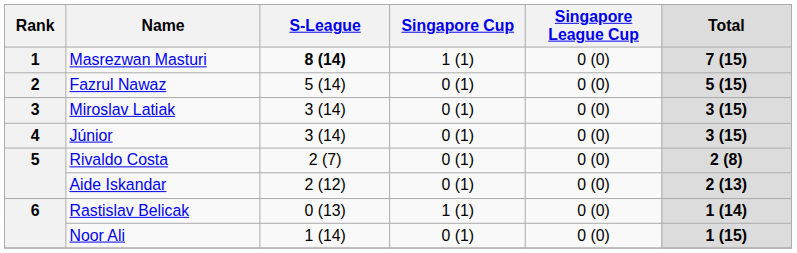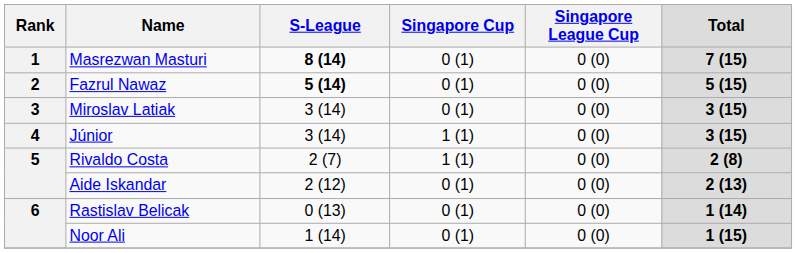 <table class="wikitable" style="text-align: center;" width=90%>
 <tr>
 <th width=3%>Rank</th>
 <th width=15%>Name</th>
 <th width=10%><a href='#'>S-League</a></th>
 <th width=10%><a href='#'>Singapore Cup</a></th>
 <th width=10%><a href='#'>Singapore League Cup</a></th>
 <th width=10% style="background: #DCDCDC">Total</th>
 </tr>
 <tr>
 <th>1</th>
 <td style="text-align:left;"> <a href='#'>Masrezwan Masturi</a></td>
 <td><strong>8 (14)</strong></td>
-<td>1 (1)</td>
+<td>0 (1)</td>
 <td>0 (0)</td>
 <th style="background: #DCDCDC"><strong>7 (15)</strong></th>
 </tr>
 <tr>
 <th>2</th>
 <td style="text-align:left;"> <a href='#'>Fazrul Nawaz</a></td>
-<td>5 (14)</td>
+<td><strong>5 (14)</strong></td>
 <td>0 (1)</td>
 <td>0 (0)</td>
 <th style="background: #DCDCDC"><strong>5 (15)</strong></th>
 </tr>
 <tr>
 <th>3</th>
 <td style="text-align:left;"> <a href='#'>Miroslav Latiak</a></td>
 <td>3 (14)</td>
 <td>0 (1)</td>
 <td>0 (0)</td>
 <th style="background: #DCDCDC"><strong>3 (15)</strong></th>
 </tr>
 <tr>
 <th>4</th>
 <td style="text-align:left;"> <a href='#'>Júnior</a></td>
 <td>3 (14)</td>
-<td>0 (1)</td>
+<td>1 (1)</td>
 <td>0 (0)</td>
 <th style="background: #DCDCDC"><strong>3 (15)</strong></th>
 </tr>
 <tr>
 <th rowspan="2" valign="top">5</th>
 <td style="text-align:left;"> <a href='#'>Rivaldo Costa</a></td>
 <td>2 (7)</td>
-<td>0 (1)</td>
+<td>1 (1)</td>
 <td>0 (0)</td>
 <th style="background: #DCDCDC"><strong>2 (8)</strong></th>
 </tr>
 <tr>
 <td style="text-align:left;"> <a href='#'>Aide Iskandar</a></td>
 <td>2 (12)</td>
 <td>0 (1)</td>
 <td>0 (0)</td>
 <th style="background: #DCDCDC"><strong>2 (13)</strong></th>
 </tr>
 <tr>
 <th rowspan="2" valign="top">6</th>
 <td style="text-align:left;"> <a href='#'>Rastislav Belicak</a></td>
 <td>0 (13)</td>
-<td>1 (1)</td>
+<td>0 (1)</td>
 <td>0 (0)</td>
 <th style="background: #DCDCDC"><strong>1 (14)</strong></th>
 </tr>
 <tr>
 <td style="text-align:left;"> <a href='#'>Noor Ali</a></td>
 <td>1 (14)</td>
 <td>0 (1)</td>
 <td>0 (0)</td>
 <th style="background: #DCDCDC"><strong>1 (15)</strong></th>
 </tr>
 <tr>
 </tr>
 </table>
